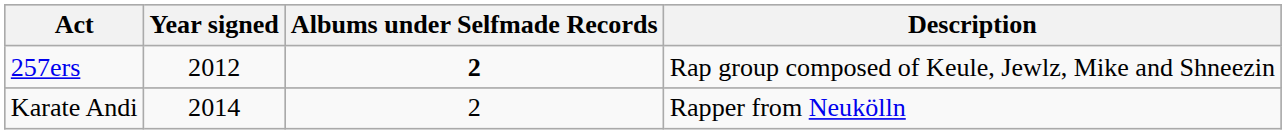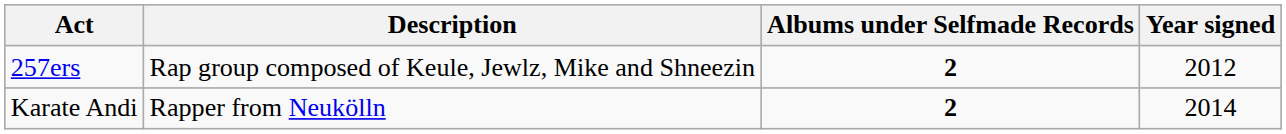 <table class="wikitable">
 <tr>
 <th>Act</th>
+<th>Description</th>
+<th>Albums under Selfmade Records</th>
 <th>Year signed</th>
-<th>Albums under Selfmade Records</th>
-<th>Description</th>
 </tr>
 <tr>
 <td><a href='#'>257ers</a></td>
+<td>Rap group composed of Keule, Jewlz, Mike and Shneezin</td>
+<td style="text-align:center;"><strong>2</strong></td>
 <td style="text-align:center;">2012</td>
-<td style="text-align:center;"><strong>2</strong></td>
-<td>Rap group composed of Keule, Jewlz, Mike and Shneezin</td>
 </tr>
 <tr>
 <td>Karate Andi</td>
+<td>Rapper from <a href='#'>Neukölln</a></td>
+<td style="text-align:center;"><strong>2</strong></td>
 <td style="text-align:center;">2014</td>
-<td style="text-align:center;">2</td>
-<td>Rapper from <a href='#'>Neukölln</a></td>
 </tr>
 </table>
